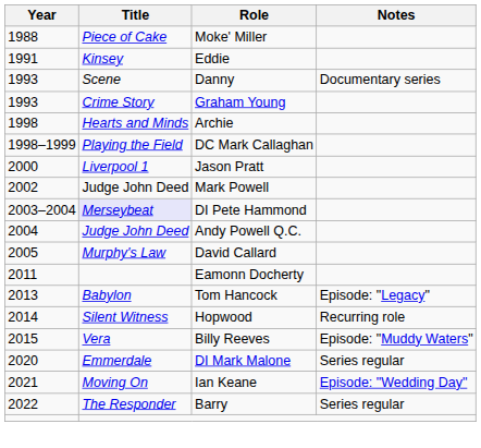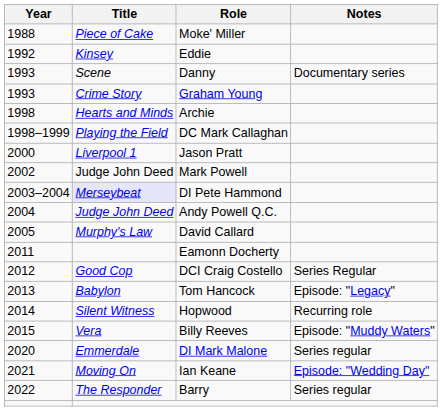 <table class="wikitable sortable">
 <tr>
 <th>Year</th>
 <th>Title</th>
 <th>Role</th>
 <th class="unsortable">Notes</th>
 </tr>
 <tr>
 <td>1988</td>
 <td><em><a href='#'>Piece of Cake</a></em></td>
 <td>Moke' Miller</td>
 <td></td>
 </tr>
 <tr>
-<td>1991</td>
+<td>1992</td>
 <td><em><a href='#'>Kinsey</a></em></td>
 <td>Eddie</td>
 <td></td>
 </tr>
 <tr>
 <td>1993</td>
 <td><em>Scene</em></td>
 <td>Danny</td>
 <td>Documentary series</td>
 </tr>
 <tr>
 <td>1993</td>
 <td><em><a href='#'>Crime Story</a></em></td>
 <td><a href='#'>Graham Young</a></td>
 <td></td>
 </tr>
 <tr>
 <td>1998</td>
 <td><em><a href='#'>Hearts and Minds</a></em></td>
 <td>Archie</td>
 <td></td>
 </tr>
 <tr>
 <td>1998–1999</td>
 <td><em><a href='#'>Playing the Field </a></em></td>
 <td>DC Mark Callaghan</td>
 <td></td>
 </tr>
 <tr>
 <td>2000</td>
 <td><em><a href='#'>Liverpool 1</a></em></td>
 <td>Jason Pratt</td>
 <td></td>
 </tr>
 <tr>
 <td>2002</td>
 <td>Judge John Deed</td>
 <td>Mark Powell</td>
 <td></td>
 </tr>
 <tr>
 <td>2003–2004</td>
 <td style="background: lavender;"><em><a href='#'>Merseybeat</a></em></td>
 <td>DI Pete Hammond</td>
 <td></td>
 </tr>
 <tr>
 <td>2004</td>
 <td><em><a href='#'>Judge John Deed</a></em></td>
 <td>Andy Powell Q.C.</td>
 <td></td>
 </tr>
 <tr>
 <td>2005</td>
 <td><em><a href='#'>Murphy's Law</a></em></td>
 <td>David Callard</td>
 <td></td>
 </tr>
 <tr>
 <td>2011</td>
 <td><em></em></td>
 <td>Eamonn Docherty</td>
 <td></td>
 </tr>
 <tr>
+<td>2012</td>
+<td><em><a href='#'>Good Cop</a></em></td>
+<td>DCI Craig Costello</td>
+<td>Series Regular</td>
+</tr>
+<tr>
 <td>2013</td>
 <td><em><a href='#'>Babylon</a></em></td>
 <td>Tom Hancock</td>
 <td>Episode: "<a href='#'>Legacy</a>"</td>
 </tr>
 <tr>
 <td>2014</td>
 <td><em><a href='#'>Silent Witness</a></em></td>
 <td>Hopwood</td>
 <td>Recurring role</td>
 </tr>
 <tr Also in Google cop>
 <td>2015</td>
 <td><em><a href='#'>Vera</a></em></td>
 <td>Billy Reeves</td>
 <td>Episode: "<a href='#'>Muddy Waters</a>"</td>
 </tr>
 <tr>
 <td>2020</td>
 <td><em><a href='#'>Emmerdale</a></em></td>
 <td><a href='#'>DI Mark Malone</a></td>
 <td>Series regular</td>
 </tr>
 <tr>
 <td>2021</td>
 <td><em><a href='#'>Moving On</a></em></td>
 <td>Ian Keane</td>
 <td><a href='#'>Episode: "Wedding Day"</a></td>
 </tr>
 <tr>
 <td>2022</td>
 <td><em><a href='#'>The Responder</a></em></td>
 <td>Barry</td>
 <td>Series regular</td>
 </tr>
 <tr>
 <td></td>
 </tr>
 </table>
